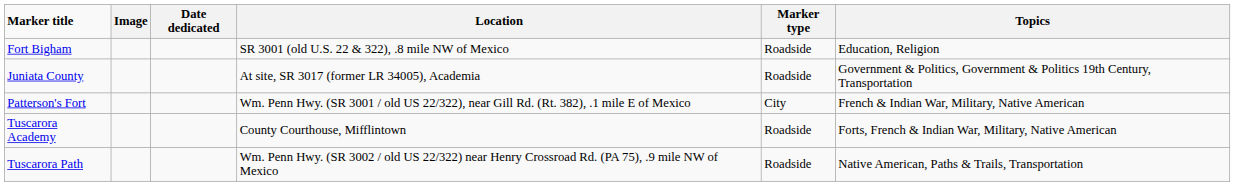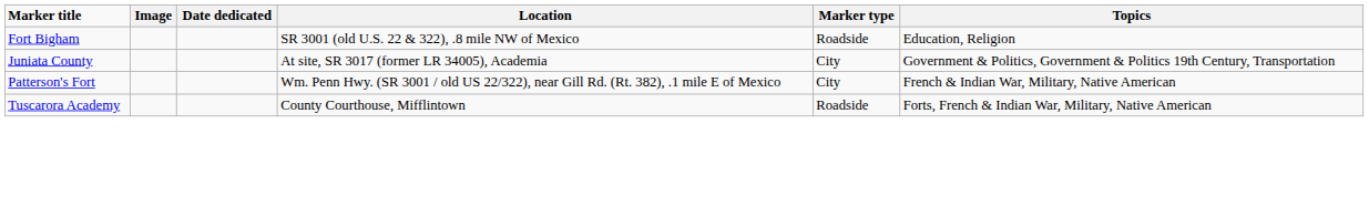 <table class="wikitable sortable" style="width:98%">
 <tr>
 <td><strong>Marker title</strong></td>
 <th class="unsortable"><strong>Image</strong></th>
 <th><strong>Date dedicated</strong></th>
 <th><strong>Location</strong></th>
 <th><strong>Marker type</strong></th>
 <th><strong>Topics</strong></th>
 </tr>
 <tr ->
 <td><a href='#'>Fort Bigham</a></td>
 <td></td>
 <td></td>
 <td>SR 3001 (old U.S. 22 & 322), .8 mile NW of Mexico<br><small></small></td>
 <td>Roadside</td>
 <td>Education, Religion</td>
 </tr>
 <tr ->
 <td><a href='#'>Juniata County</a></td>
 <td></td>
 <td></td>
 <td>At site, SR 3017 (former LR 34005), Academia<br><small></small></td>
-<td>Roadside</td>
+<td>City</td>
 <td>Government & Politics, Government & Politics 19th Century, Transportation</td>
 </tr>
 <tr ->
 <td><a href='#'>Patterson's Fort</a></td>
 <td></td>
 <td></td>
 <td>Wm. Penn Hwy. (SR 3001 / old US 22/322), near Gill Rd. (Rt. 382), .1 mile E of Mexico<br><small></small></td>
 <td>City</td>
 <td>French & Indian War, Military, Native American</td>
 </tr>
 <tr ->
 <td><a href='#'>Tuscarora Academy</a></td>
 <td></td>
 <td></td>
 <td>County Courthouse, Mifflintown<br><small></small></td>
 <td>Roadside</td>
 <td>Forts, French & Indian War, Military, Native American</td>
 </tr>
-<tr ->
-<td><a href='#'>Tuscarora Path</a></td>
-<td></td>
-<td></td>
-<td>Wm. Penn Hwy. (SR 3002 / old US 22/322) near Henry Crossroad Rd. (PA 75), .9 mile NW of Mexico<br><small></small></td>
-<td>Roadside</td>
-<td>Native American, Paths & Trails, Transportation</td>
-</tr>
 </table>
